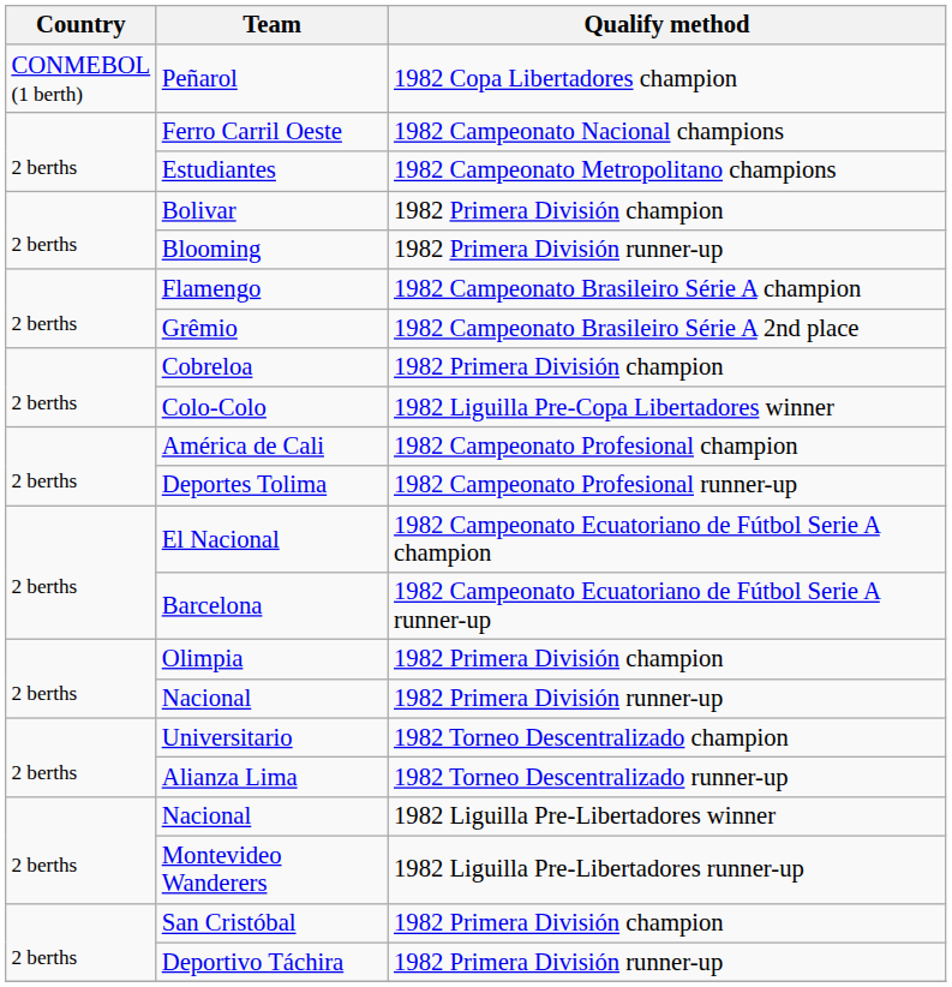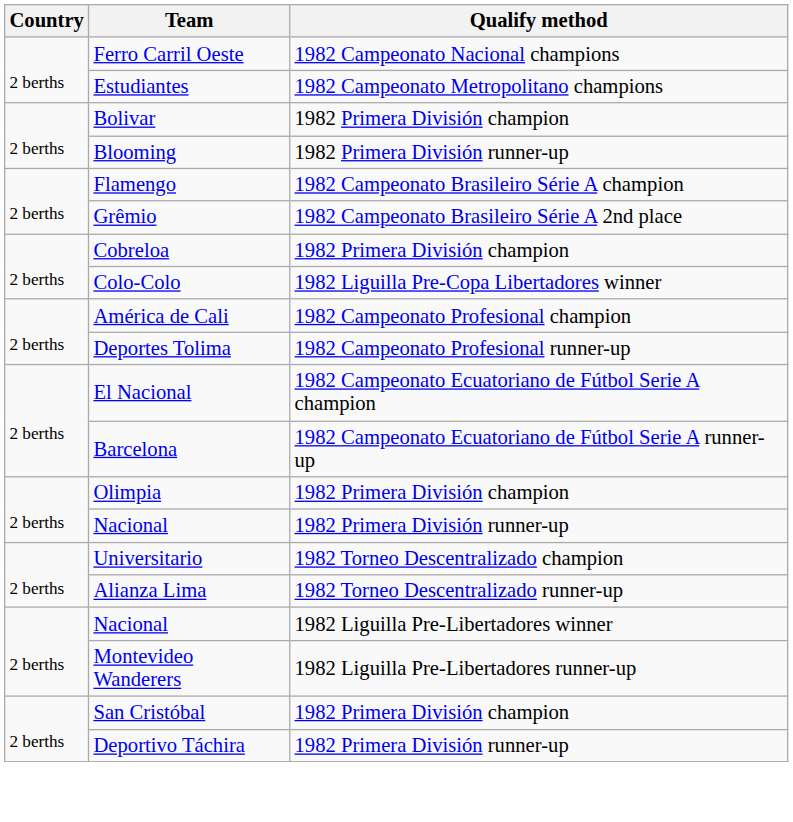 <table class="wikitable">
 <tr>
 <th>Country</th>
 <th>Team</th>
 <th>Qualify method</th>
-</tr>
-<tr>
-<td><a href='#'>CONMEBOL</a><br><small>(1 berth)</small></td>
-<td><a href='#'>Peñarol</a></td>
-<td><a href='#'>1982 Copa Libertadores</a> champion</td>
 </tr>
 <tr>
 <td rowspan="2"><br><small>2 berths</small></td>
 <td><a href='#'>Ferro Carril Oeste</a></td>
 <td><a href='#'>1982 Campeonato Nacional</a> champions</td>
 </tr>
 <tr>
 <td><a href='#'>Estudiantes</a></td>
 <td><a href='#'>1982 Campeonato Metropolitano</a> champions</td>
 </tr>
 <tr>
 <td rowspan="2"><br><small>2 berths</small></td>
 <td><a href='#'>Bolivar</a></td>
 <td>1982 <a href='#'>Primera División</a> champion</td>
 </tr>
 <tr>
 <td><a href='#'>Blooming</a></td>
 <td>1982 <a href='#'>Primera División</a> runner-up</td>
 </tr>
 <tr>
 <td rowspan="2"><br><small>2 berths</small></td>
 <td><a href='#'>Flamengo</a></td>
 <td><a href='#'>1982 Campeonato Brasileiro Série A</a> champion</td>
 </tr>
 <tr>
 <td><a href='#'>Grêmio</a></td>
 <td><a href='#'>1982 Campeonato Brasileiro Série A</a> 2nd place</td>
 </tr>
 <tr>
 <td rowspan="2"><br><small>2 berths</small></td>
 <td><a href='#'>Cobreloa</a></td>
 <td><a href='#'>1982 Primera División</a> champion</td>
 </tr>
 <tr>
 <td><a href='#'>Colo-Colo</a></td>
 <td><a href='#'>1982 Liguilla Pre-Copa Libertadores</a> winner</td>
 </tr>
 <tr>
 <td rowspan="2"><br><small>2 berths</small></td>
 <td><a href='#'>América de Cali</a></td>
 <td><a href='#'>1982 Campeonato Profesional</a> champion</td>
 </tr>
 <tr>
 <td><a href='#'>Deportes Tolima</a></td>
 <td><a href='#'>1982 Campeonato Profesional</a> runner-up</td>
 </tr>
 <tr>
 <td rowspan="2"><br><small>2 berths</small></td>
 <td><a href='#'>El Nacional</a></td>
 <td><a href='#'>1982 Campeonato Ecuatoriano de Fútbol Serie A</a> champion</td>
 </tr>
 <tr>
 <td><a href='#'>Barcelona</a></td>
 <td><a href='#'>1982 Campeonato Ecuatoriano de Fútbol Serie A</a> runner-up</td>
 </tr>
 <tr>
 <td rowspan="2"><br><small>2 berths</small></td>
 <td><a href='#'>Olimpia</a></td>
 <td><a href='#'>1982 Primera División</a> champion</td>
 </tr>
 <tr>
 <td><a href='#'>Nacional</a></td>
 <td><a href='#'>1982 Primera División</a> runner-up</td>
 </tr>
 <tr>
 <td rowspan="2"><br><small>2 berths</small></td>
 <td><a href='#'>Universitario</a></td>
 <td><a href='#'>1982 Torneo Descentralizado</a> champion</td>
 </tr>
 <tr>
 <td><a href='#'>Alianza Lima</a></td>
 <td><a href='#'>1982 Torneo Descentralizado</a> runner-up</td>
 </tr>
 <tr>
 <td rowspan="2"><br><small>2 berths</small></td>
 <td><a href='#'>Nacional</a></td>
 <td>1982 Liguilla Pre-Libertadores winner</td>
 </tr>
 <tr>
 <td><a href='#'>Montevideo Wanderers</a></td>
 <td>1982 Liguilla Pre-Libertadores runner-up</td>
 </tr>
 <tr>
 <td rowspan="2"><br><small>2 berths</small></td>
 <td><a href='#'>San Cristóbal</a></td>
 <td><a href='#'>1982 Primera División</a> champion</td>
 </tr>
 <tr>
 <td><a href='#'>Deportivo Táchira</a></td>
 <td><a href='#'>1982 Primera División</a> runner-up</td>
 </tr>
 <tr>
 </tr>
 </table>
